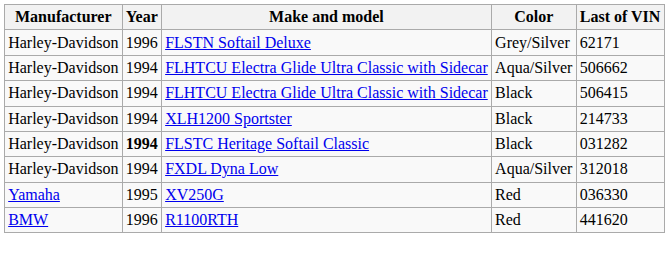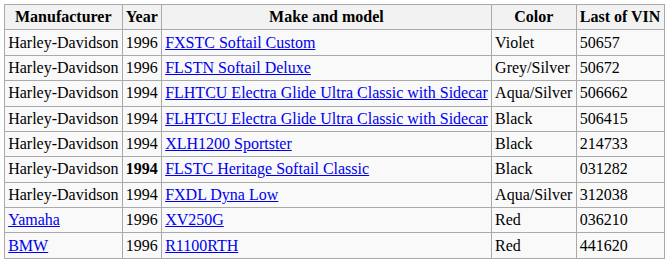 <table class="wikitable sortable">
 <tr>
 <th>Manufacturer</th>
 <th>Year</th>
 <th>Make and model</th>
 <th>Color</th>
 <th>Last of VIN</th>
 </tr>
 <tr>
 <td>Harley-Davidson</td>
 <td>1996</td>
+<td><a href='#'>FXSTC Softail Custom</a></td>
+<td>Violet</td>
+<td>50657</td>
+</tr>
+<tr>
+<td>Harley-Davidson</td>
+<td>1996</td>
 <td><a href='#'>FLSTN Softail Deluxe</a></td>
 <td>Grey/Silver</td>
-<td>62171</td>
+<td>50672</td>
 </tr>
 <tr>
 <td>Harley-Davidson</td>
 <td>1994</td>
 <td><a href='#'>FLHTCU Electra Glide Ultra Classic with Sidecar</a></td>
 <td>Aqua/Silver</td>
 <td>506662</td>
 </tr>
 <tr>
 <td>Harley-Davidson</td>
 <td>1994</td>
 <td><a href='#'>FLHTCU Electra Glide Ultra Classic with Sidecar</a></td>
 <td>Black</td>
 <td>506415</td>
 </tr>
 <tr>
 <td>Harley-Davidson</td>
 <td>1994</td>
 <td><a href='#'>XLH1200 Sportster</a></td>
 <td>Black</td>
 <td>214733</td>
 </tr>
 <tr>
 <td>Harley-Davidson</td>
 <td><strong>1994</strong></td>
 <td><a href='#'>FLSTC Heritage Softail Classic</a></td>
 <td>Black</td>
 <td>031282</td>
 </tr>
 <tr>
 <td>Harley-Davidson</td>
 <td>1994</td>
 <td><a href='#'>FXDL Dyna Low</a></td>
 <td>Aqua/Silver</td>
-<td>312018</td>
+<td>312038</td>
 </tr>
 <tr>
 <td><a href='#'>Yamaha</a></td>
-<td>1995</td>
+<td>1996</td>
 <td><a href='#'>XV250G</a></td>
 <td>Red</td>
-<td>036330</td>
+<td>036210</td>
 </tr>
 <tr>
 <td><a href='#'>BMW</a></td>
 <td>1996</td>
 <td><a href='#'>R1100RTH</a></td>
 <td>Red</td>
 <td>441620</td>
 </tr>
 <tr>
 </tr>
 </table>
